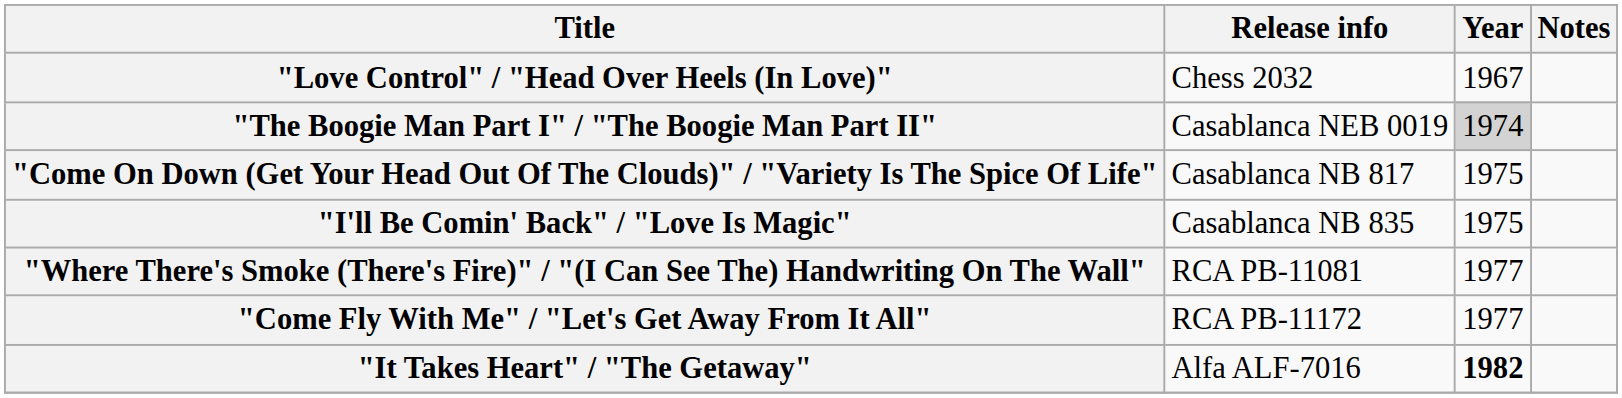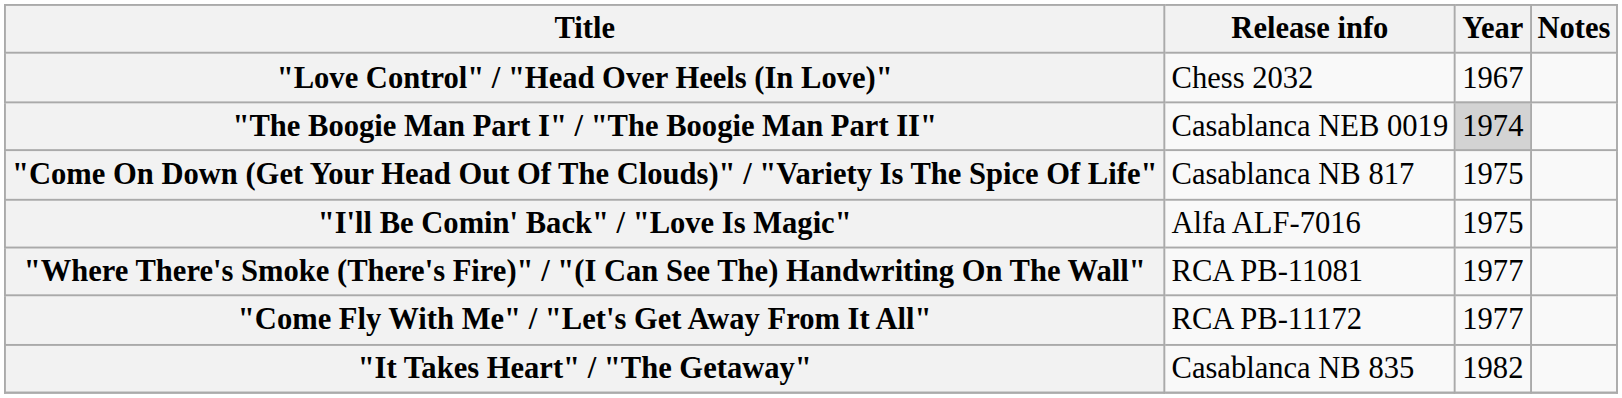 <table class="wikitable plainrowheaders sortable">
 <tr>
 <th scope="col">Title</th>
 <th scope="col">Release info</th>
 <th scope="col">Year</th>
 <th scope="col" class="unsortable">Notes</th>
 </tr>
 <tr>
 <th scope="row">"Love Control" / "Head Over Heels (In Love)"</th>
 <td>Chess 2032</td>
 <td>1967</td>
 <td></td>
 </tr>
 <tr>
 <th scope="row">"The Boogie Man Part I" / "The Boogie Man Part II"</th>
 <td>Casablanca NEB 0019</td>
 <td style="background: lightgrey;">1974</td>
 <td></td>
 </tr>
 <tr>
 <th scope="row">"Come On Down (Get Your Head Out Of The Clouds)" / "Variety Is The Spice Of Life"</th>
 <td>Casablanca NB 817</td>
 <td>1975</td>
 <td></td>
 </tr>
 <tr>
 <th scope="row">"I'll Be Comin' Back" / "Love Is Magic"</th>
-<td>Casablanca NB 835</td>
+<td>Alfa ALF-7016</td>
 <td>1975</td>
 <td></td>
 </tr>
 <tr>
 <th scope="row">"Where There's Smoke (There's Fire)" / "(I Can See The) Handwriting On The Wall"</th>
 <td>RCA PB-11081</td>
 <td>1977</td>
 <td></td>
 </tr>
 <tr>
 <th scope="row">"Come Fly With Me" / "Let's Get Away From It All"</th>
 <td>RCA PB-11172</td>
 <td>1977</td>
 <td></td>
 </tr>
 <tr>
 <th scope="row">"It Takes Heart" / "The Getaway"</th>
-<td>Alfa ALF-7016</td>
-<td><strong>1982</strong></td>
+<td>Casablanca NB 835</td>
+<td>1982</td>
 <td></td>
 </tr>
 <tr>
 </tr>
 </table>
